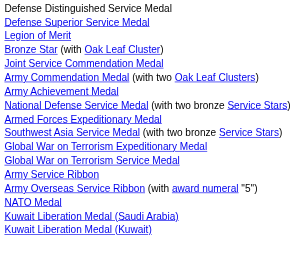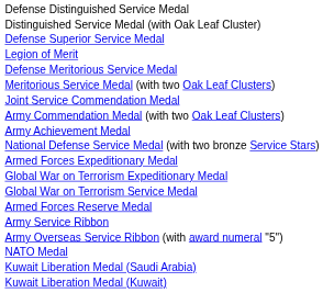 <table>
 <tr>
 <td></td>
 <td>Defense Distinguished Service Medal</td>
+</tr>
+<tr>
+<td></td>
+<td>Distinguished Service Medal (with Oak Leaf Cluster)</td>
 </tr>
 <tr>
 <td></td>
 <td><a href='#'>Defense Superior Service Medal</a></td>
 </tr>
 <tr>
 <td></td>
 <td><a href='#'>Legion of Merit</a></td>
 </tr>
 <tr>
 <td></td>
-<td><a href='#'>Bronze Star</a> (with <a href='#'>Oak Leaf Cluster</a>)</td>
+<td><a href='#'>Defense Meritorious Service Medal</a></td>
+</tr>
+<tr>
+<td></td>
+<td><a href='#'>Meritorious Service Medal</a>  (with two <a href='#'>Oak Leaf Clusters</a>)</td>
 </tr>
 <tr>
 <td></td>
 <td><a href='#'>Joint Service Commendation Medal</a></td>
 </tr>
 <tr>
 <td></td>
 <td><a href='#'>Army Commendation Medal</a> (with two <a href='#'>Oak Leaf Clusters</a>)</td>
 </tr>
 <tr>
 <td></td>
 <td><a href='#'>Army Achievement Medal</a></td>
 </tr>
 <tr>
 <td></td>
 <td><a href='#'>National Defense Service Medal</a> (with two bronze <a href='#'>Service Stars</a>)</td>
 </tr>
 <tr>
 <td></td>
 <td><a href='#'>Armed Forces Expeditionary Medal</a></td>
 </tr>
 <tr>
 <td></td>
-<td><a href='#'>Southwest Asia Service Medal</a> (with two bronze <a href='#'>Service Stars</a>)</td>
-</tr>
-<tr>
-<td></td>
 <td><a href='#'>Global War on Terrorism Expeditionary Medal</a></td>
 </tr>
 <tr>
 <td></td>
 <td><a href='#'>Global War on Terrorism Service Medal</a></td>
+</tr>
+<tr>
+<td></td>
+<td><a href='#'>Armed Forces Reserve Medal</a></td>
 </tr>
 <tr>
 <td></td>
 <td><a href='#'>Army Service Ribbon</a></td>
 </tr>
 <tr>
 <td><span></span></td>
 <td><a href='#'>Army Overseas Service Ribbon</a> (with <a href='#'>award numeral</a> "5")</td>
 </tr>
 <tr>
 <td></td>
 <td><a href='#'>NATO Medal</a></td>
 </tr>
 <tr>
 <td></td>
 <td><a href='#'>Kuwait Liberation Medal (Saudi Arabia)</a></td>
 </tr>
 <tr>
 <td></td>
 <td><a href='#'>Kuwait Liberation Medal (Kuwait)</a></td>
 </tr>
 </table>
